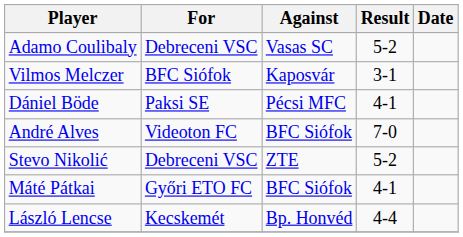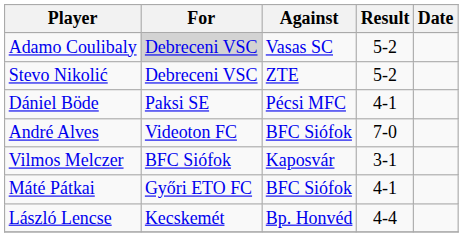 <table class="wikitable sortable">
 <tr>
 <th>Player</th>
 <th>For</th>
 <th>Against</th>
 <th align=center>Result</th>
 <th>Date</th>
 </tr>
 <tr>
 <td> <a href='#'>Adamo Coulibaly</a></td>
-<td><a href='#'>Debreceni VSC</a></td>
+<td style="background: lightgrey;"><a href='#'>Debreceni VSC</a></td>
 <td><a href='#'>Vasas SC</a></td>
 <td align="center">5-2 </td>
 <td></td>
 </tr>
 <tr>
-<td> <a href='#'>Vilmos Melczer</a></td>
-<td><a href='#'>BFC Siófok</a></td>
-<td><a href='#'>Kaposvár</a></td>
-<td align="center">3-1 </td>
+<td> <a href='#'>Stevo Nikolić</a></td>
+<td><a href='#'>Debreceni VSC</a></td>
+<td><a href='#'>ZTE</a></td>
+<td align="center">5-2 </td>
 <td></td>
 </tr>
 <tr>
 <td> <a href='#'>Dániel Böde</a></td>
 <td><a href='#'>Paksi SE</a></td>
 <td><a href='#'>Pécsi MFC</a></td>
 <td align="center">4-1 </td>
 <td></td>
 </tr>
 <tr>
 <td> <a href='#'>André Alves</a></td>
 <td><a href='#'>Videoton FC</a></td>
 <td><a href='#'>BFC Siófok</a></td>
 <td align="center">7-0 </td>
 <td></td>
 </tr>
 <tr>
-<td> <a href='#'>Stevo Nikolić</a></td>
-<td><a href='#'>Debreceni VSC</a></td>
-<td><a href='#'>ZTE</a></td>
-<td align="center">5-2 </td>
+<td> <a href='#'>Vilmos Melczer</a></td>
+<td><a href='#'>BFC Siófok</a></td>
+<td><a href='#'>Kaposvár</a></td>
+<td align="center">3-1 </td>
 <td></td>
 </tr>
 <tr>
 <td> <a href='#'>Máté Pátkai</a></td>
 <td><a href='#'>Győri ETO FC</a></td>
 <td><a href='#'>BFC Siófok</a></td>
 <td align="center">4-1 </td>
 <td></td>
 </tr>
 <tr>
 <td> <a href='#'>László Lencse</a></td>
 <td><a href='#'>Kecskemét</a></td>
 <td><a href='#'>Bp. Honvéd</a></td>
 <td align="center">4-4 </td>
 <td></td>
 </tr>
 <tr>
 </tr>
 </table>
